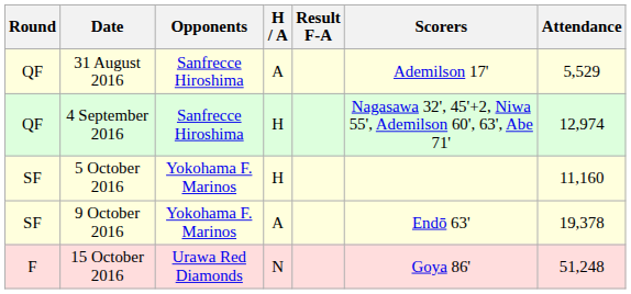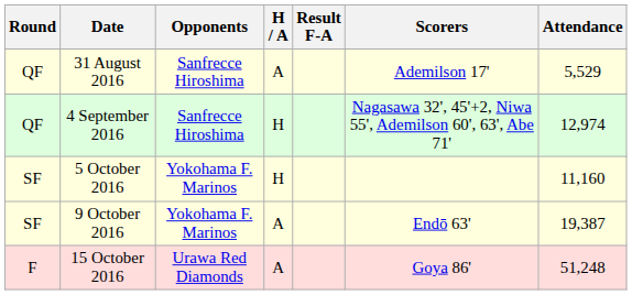 <table class="wikitable" style="text-align:center">
 <tr>
 <th>Round</th>
 <th>Date</th>
 <th>Opponents</th>
 <th>H / A</th>
 <th>Result<br>F-A</th>
 <th>Scorers</th>
 <th>Attendance</th>
 </tr>
 <tr bgcolor="#ffffdd">
 <td>QF</td>
 <td>31 August 2016</td>
 <td><a href='#'>Sanfrecce Hiroshima</a></td>
 <td>A</td>
 <td></td>
 <td><a href='#'>Ademilson</a> 17'</td>
 <td>5,529</td>
 </tr>
 <tr bgcolor="#ddffdd">
 <td>QF</td>
 <td>4 September 2016</td>
 <td><a href='#'>Sanfrecce Hiroshima</a></td>
 <td>H</td>
 <td></td>
 <td><a href='#'>Nagasawa</a> 32', 45'+2, <a href='#'>Niwa</a> 55', <a href='#'>Ademilson</a> 60', 63', <a href='#'>Abe</a> 71'</td>
 <td>12,974</td>
 </tr>
 <tr bgcolor="#ffffdd">
 <td>SF</td>
 <td>5 October 2016</td>
 <td><a href='#'>Yokohama F. Marinos</a></td>
 <td>H</td>
 <td></td>
 <td></td>
 <td>11,160</td>
 </tr>
 <tr bgcolor="#ffffdd">
 <td>SF</td>
 <td>9 October 2016</td>
 <td><a href='#'>Yokohama F. Marinos</a></td>
 <td>A</td>
 <td></td>
 <td><a href='#'>Endō</a> 63'</td>
-<td>19,378</td>
+<td>19,387</td>
 </tr>
 <tr bgcolor="#ffdddd">
 <td>F</td>
 <td>15 October 2016</td>
 <td><a href='#'>Urawa Red Diamonds</a></td>
-<td>N</td>
+<td>A</td>
 <td></td>
 <td><a href='#'>Goya</a> 86'</td>
 <td>51,248</td>
 </tr>
 </table>
